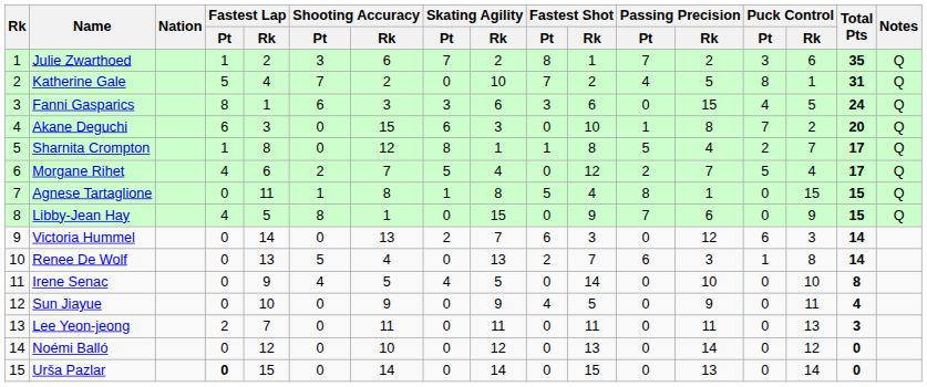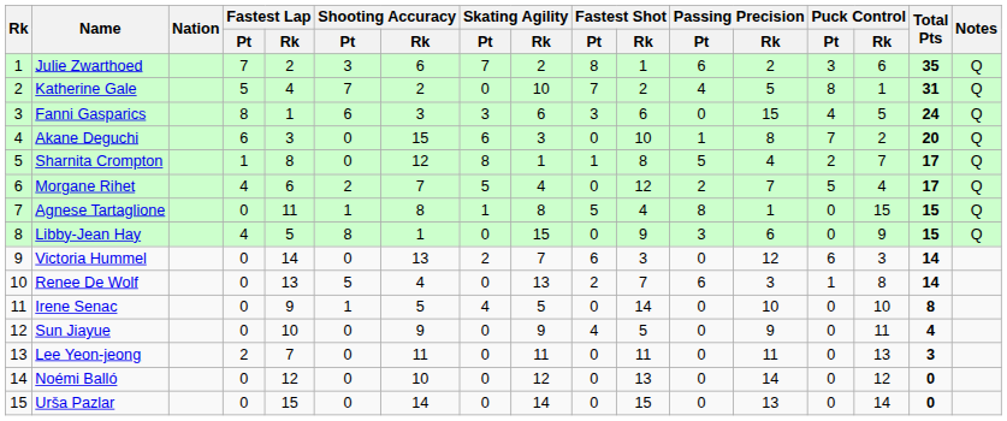 <table class="wikitable sortable" style="text-align:center">
 <tr>
 <th rowspan=2>Rk</th>
 <th rowspan=2>Name</th>
 <th rowspan=2>Nation</th>
 <th colspan=2>Fastest Lap</th>
 <th colspan=2>Shooting Accuracy</th>
 <th colspan=2>Skating Agility</th>
 <th colspan=2>Fastest Shot</th>
 <th colspan=2>Passing Precision</th>
 <th colspan=2>Puck Control</th>
 <th rowspan=2>Total<br>Pts</th>
 <th rowspan=2>Notes</th>
 </tr>
 <tr>
 <th>Pt</th>
 <th>Rk</th>
 <th>Pt</th>
 <th>Rk</th>
 <th>Pt</th>
 <th>Rk</th>
 <th>Pt</th>
 <th>Rk</th>
 <th>Pt</th>
 <th>Rk</th>
 <th>Pt</th>
 <th>Rk</th>
 </tr>
 <tr bgcolor=ccffcc>
 <td>1</td>
 <td align=left><a href='#'>Julie Zwarthoed</a></td>
 <td align=left></td>
-<td>1</td>
+<td>7</td>
 <td>2</td>
 <td>3</td>
 <td>6</td>
 <td>7</td>
 <td>2</td>
 <td>8</td>
 <td>1</td>
-<td>7</td>
+<td>6</td>
 <td>2</td>
 <td>3</td>
 <td>6</td>
 <td><strong>35</strong></td>
 <td>Q</td>
 </tr>
 <tr bgcolor=ccffcc>
 <td>2</td>
 <td align=left><a href='#'>Katherine Gale</a></td>
 <td align=left></td>
 <td>5</td>
 <td>4</td>
 <td>7</td>
 <td>2</td>
 <td>0</td>
 <td>10</td>
 <td>7</td>
 <td>2</td>
 <td>4</td>
 <td>5</td>
 <td>8</td>
 <td>1</td>
 <td><strong>31</strong></td>
 <td>Q</td>
 </tr>
 <tr bgcolor=ccffcc>
 <td>3</td>
 <td align=left><a href='#'>Fanni Gasparics</a></td>
 <td align=left></td>
 <td>8</td>
 <td>1</td>
 <td>6</td>
 <td>3</td>
 <td>3</td>
 <td>6</td>
 <td>3</td>
 <td>6</td>
 <td>0</td>
 <td>15</td>
 <td>4</td>
 <td>5</td>
 <td><strong>24</strong></td>
 <td>Q</td>
 </tr>
 <tr bgcolor=ccffcc>
 <td>4</td>
 <td align=left><a href='#'>Akane Deguchi</a></td>
 <td align=left></td>
 <td>6</td>
 <td>3</td>
 <td>0</td>
 <td>15</td>
 <td>6</td>
 <td>3</td>
 <td>0</td>
 <td>10</td>
 <td>1</td>
 <td>8</td>
 <td>7</td>
 <td>2</td>
 <td><strong>20</strong></td>
 <td>Q</td>
 </tr>
 <tr bgcolor=ccffcc>
 <td>5</td>
 <td align=left><a href='#'>Sharnita Crompton</a></td>
 <td align=left></td>
 <td>1</td>
 <td>8</td>
 <td>0</td>
 <td>12</td>
 <td>8</td>
 <td>1</td>
 <td>1</td>
 <td>8</td>
 <td>5</td>
 <td>4</td>
 <td>2</td>
 <td>7</td>
 <td><strong>17</strong></td>
 <td>Q</td>
 </tr>
 <tr bgcolor=ccffcc>
 <td>6</td>
 <td align=left><a href='#'>Morgane Rihet</a></td>
 <td align=left></td>
 <td>4</td>
 <td>6</td>
 <td>2</td>
 <td>7</td>
 <td>5</td>
 <td>4</td>
 <td>0</td>
 <td>12</td>
 <td>2</td>
 <td>7</td>
 <td>5</td>
 <td>4</td>
 <td><strong>17</strong></td>
 <td>Q</td>
 </tr>
 <tr bgcolor=ccffcc>
 <td>7</td>
 <td align=left><a href='#'>Agnese Tartaglione</a></td>
 <td align=left></td>
 <td>0</td>
 <td>11</td>
 <td>1</td>
 <td>8</td>
 <td>1</td>
 <td>8</td>
 <td>5</td>
 <td>4</td>
 <td>8</td>
 <td>1</td>
 <td>0</td>
 <td>15</td>
 <td><strong>15</strong></td>
 <td>Q</td>
 </tr>
 <tr bgcolor=ccffcc>
 <td>8</td>
 <td align=left><a href='#'>Libby-Jean Hay</a></td>
 <td align=left></td>
 <td>4</td>
 <td>5</td>
 <td>8</td>
 <td>1</td>
 <td>0</td>
 <td>15</td>
 <td>0</td>
 <td>9</td>
-<td>7</td>
+<td>3</td>
 <td>6</td>
 <td>0</td>
 <td>9</td>
 <td><strong>15</strong></td>
 <td>Q</td>
 </tr>
 <tr>
 <td>9</td>
 <td align=left><a href='#'>Victoria Hummel</a></td>
 <td align=left></td>
 <td>0</td>
 <td>14</td>
 <td>0</td>
 <td>13</td>
 <td>2</td>
 <td>7</td>
 <td>6</td>
 <td>3</td>
 <td>0</td>
 <td>12</td>
 <td>6</td>
 <td>3</td>
 <td><strong>14</strong></td>
 <td></td>
 </tr>
 <tr>
 <td>10</td>
 <td align=left><a href='#'>Renee De Wolf</a></td>
 <td align=left></td>
 <td>0</td>
 <td>13</td>
 <td>5</td>
 <td>4</td>
 <td>0</td>
 <td>13</td>
 <td>2</td>
 <td>7</td>
 <td>6</td>
 <td>3</td>
 <td>1</td>
 <td>8</td>
 <td><strong>14</strong></td>
 <td></td>
 </tr>
 <tr>
 <td>11</td>
 <td align=left><a href='#'>Irene Senac</a></td>
 <td align=left></td>
 <td>0</td>
 <td>9</td>
-<td>4</td>
+<td>1</td>
 <td>5</td>
 <td>4</td>
 <td>5</td>
 <td>0</td>
 <td>14</td>
 <td>0</td>
 <td>10</td>
 <td>0</td>
 <td>10</td>
 <td><strong>8</strong></td>
 <td></td>
 </tr>
 <tr>
 <td>12</td>
 <td align=left><a href='#'>Sun Jiayue</a></td>
 <td align=left></td>
 <td>0</td>
 <td>10</td>
 <td>0</td>
 <td>9</td>
 <td>0</td>
 <td>9</td>
 <td>4</td>
 <td>5</td>
 <td>0</td>
 <td>9</td>
 <td>0</td>
 <td>11</td>
 <td><strong>4</strong></td>
 <td></td>
 </tr>
 <tr>
 <td>13</td>
 <td align=left><a href='#'>Lee Yeon-jeong</a></td>
 <td align=left></td>
 <td>2</td>
 <td>7</td>
 <td>0</td>
 <td>11</td>
 <td>0</td>
 <td>11</td>
 <td>0</td>
 <td>11</td>
 <td>0</td>
 <td>11</td>
 <td>0</td>
 <td>13</td>
 <td><strong>3</strong></td>
 <td></td>
 </tr>
 <tr>
 <td>14</td>
 <td align=left><a href='#'>Noémi Balló</a></td>
 <td align=left></td>
 <td>0</td>
 <td>12</td>
 <td>0</td>
 <td>10</td>
 <td>0</td>
 <td>12</td>
 <td>0</td>
 <td>13</td>
 <td>0</td>
 <td>14</td>
 <td>0</td>
 <td>12</td>
 <td><strong>0</strong></td>
 <td></td>
 </tr>
 <tr>
 <td>15</td>
 <td align=left><a href='#'>Urša Pazlar</a></td>
 <td align=left></td>
-<td><strong>0</strong></td>
+<td>0</td>
 <td>15</td>
 <td>0</td>
 <td>14</td>
 <td>0</td>
 <td>14</td>
 <td>0</td>
 <td>15</td>
 <td>0</td>
 <td>13</td>
 <td>0</td>
 <td>14</td>
 <td><strong>0</strong></td>
 <td></td>
 </tr>
 </table>
